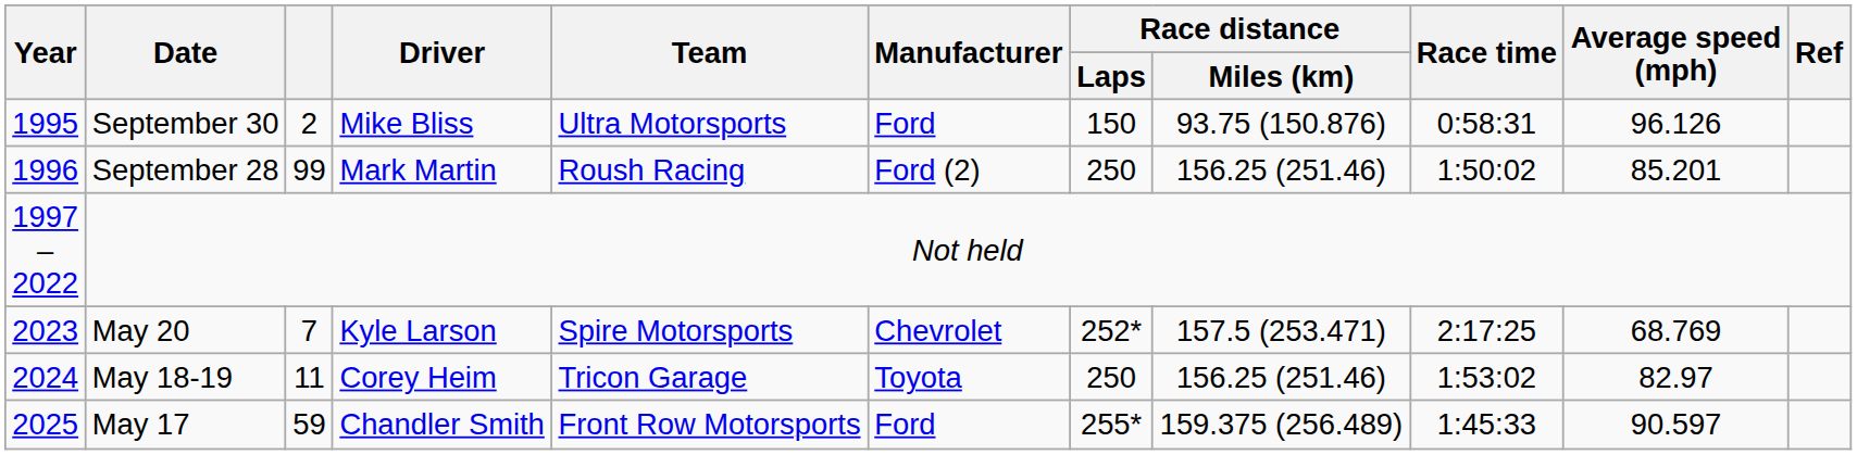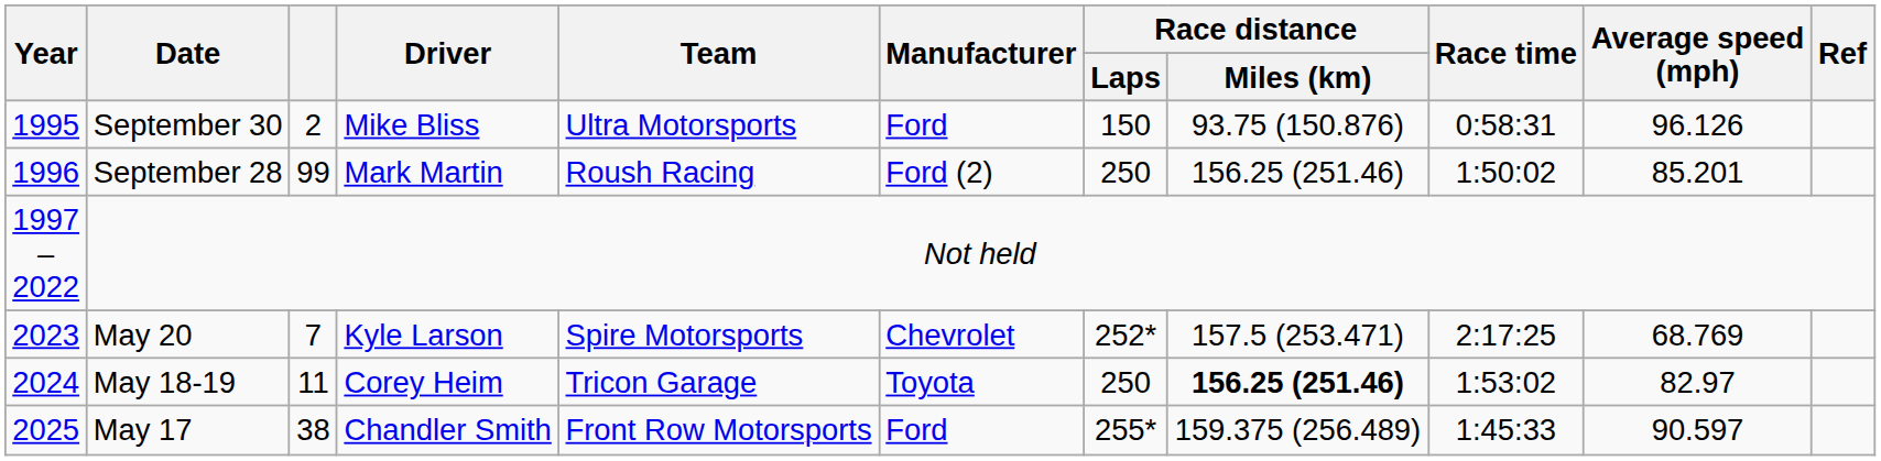 <table class="wikitable" style="font-size: 95%;">
 <tr>
 <th rowspan=2>Year</th>
 <th rowspan=2>Date</th>
 <th rowspan=2></th>
 <th rowspan=2>Driver</th>
 <th rowspan=2>Team</th>
 <th rowspan=2>Manufacturer</th>
 <th colspan=2>Race distance</th>
 <th rowspan=2>Race time</th>
 <th rowspan=2>Average speed<br>(mph)</th>
 <th rowspan=2>Ref</th>
 </tr>
 <tr>
 <th>Laps</th>
 <th>Miles (km)</th>
 </tr>
 <tr>
 <td><a href='#'>1995</a></td>
 <td>September 30</td>
 <td align=center>2</td>
 <td><a href='#'>Mike Bliss</a></td>
 <td><a href='#'>Ultra Motorsports</a></td>
 <td><a href='#'>Ford</a></td>
 <td align=center>150</td>
 <td align=center>93.75 (150.876)</td>
 <td align=center>0:58:31</td>
 <td align=center>96.126</td>
 <td align=center></td>
 </tr>
 <tr>
 <td><a href='#'>1996</a></td>
 <td>September 28</td>
 <td align=center>99</td>
 <td><a href='#'>Mark Martin</a></td>
 <td><a href='#'>Roush Racing</a></td>
 <td><a href='#'>Ford</a> (2)</td>
 <td align=center>250</td>
 <td align=center>156.25 (251.46)</td>
 <td align=center>1:50:02</td>
 <td align=center>85.201</td>
 <td align=center></td>
 </tr>
 <tr>
 <td align=center><a href='#'>1997</a><br>–<br><a href='#'>2022</a></td>
 <td colspan=10 align=center><em>Not held</em></td>
 </tr>
 <tr>
 <td><a href='#'>2023</a></td>
 <td>May 20</td>
 <td align=center>7</td>
 <td><a href='#'>Kyle Larson</a></td>
 <td><a href='#'>Spire Motorsports</a></td>
 <td><a href='#'>Chevrolet</a></td>
 <td align=center>252*</td>
 <td align=center>157.5 (253.471)</td>
 <td align=center>2:17:25</td>
 <td align=center>68.769</td>
 <td align=center></td>
 </tr>
 <tr>
 <td><a href='#'>2024</a></td>
 <td>May 18-19</td>
 <td align=center>11</td>
 <td><a href='#'>Corey Heim</a></td>
 <td><a href='#'>Tricon Garage</a></td>
 <td><a href='#'>Toyota</a></td>
 <td align=center>250</td>
-<td align=center>156.25 (251.46)</td>
+<td align=center><strong>156.25 (251.46)</strong></td>
 <td align=center>1:53:02</td>
 <td align=center>82.97</td>
 <td align=center></td>
 </tr>
 <tr>
 <td><a href='#'>2025</a></td>
 <td>May 17</td>
-<td align=center>59</td>
+<td align=center>38</td>
 <td><a href='#'>Chandler Smith</a></td>
 <td><a href='#'>Front Row Motorsports</a></td>
 <td><a href='#'>Ford</a></td>
 <td align=center>255*</td>
 <td align=center>159.375 (256.489)</td>
 <td align=center>1:45:33</td>
 <td align=center>90.597</td>
 <td align=center></td>
 </tr>
 </table>
